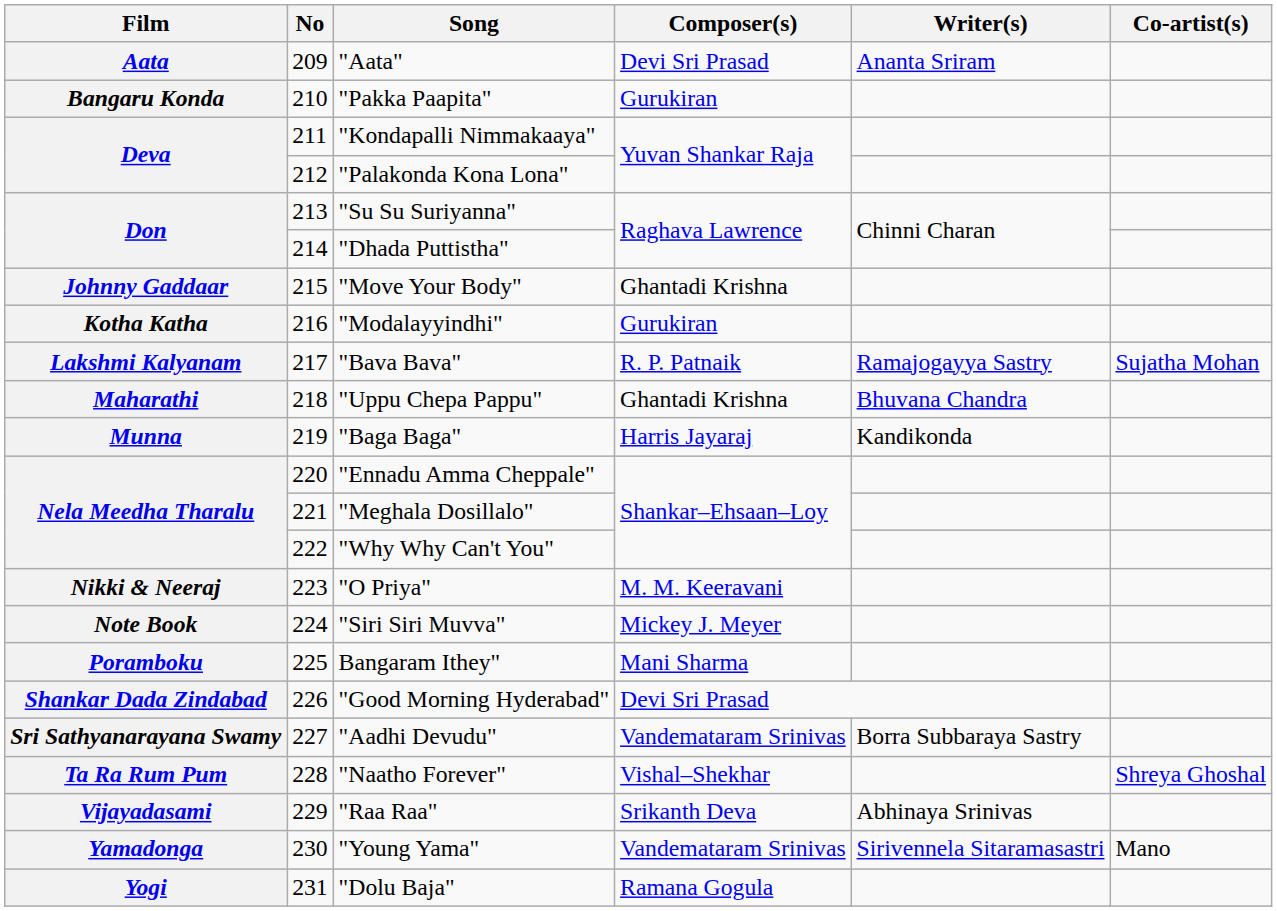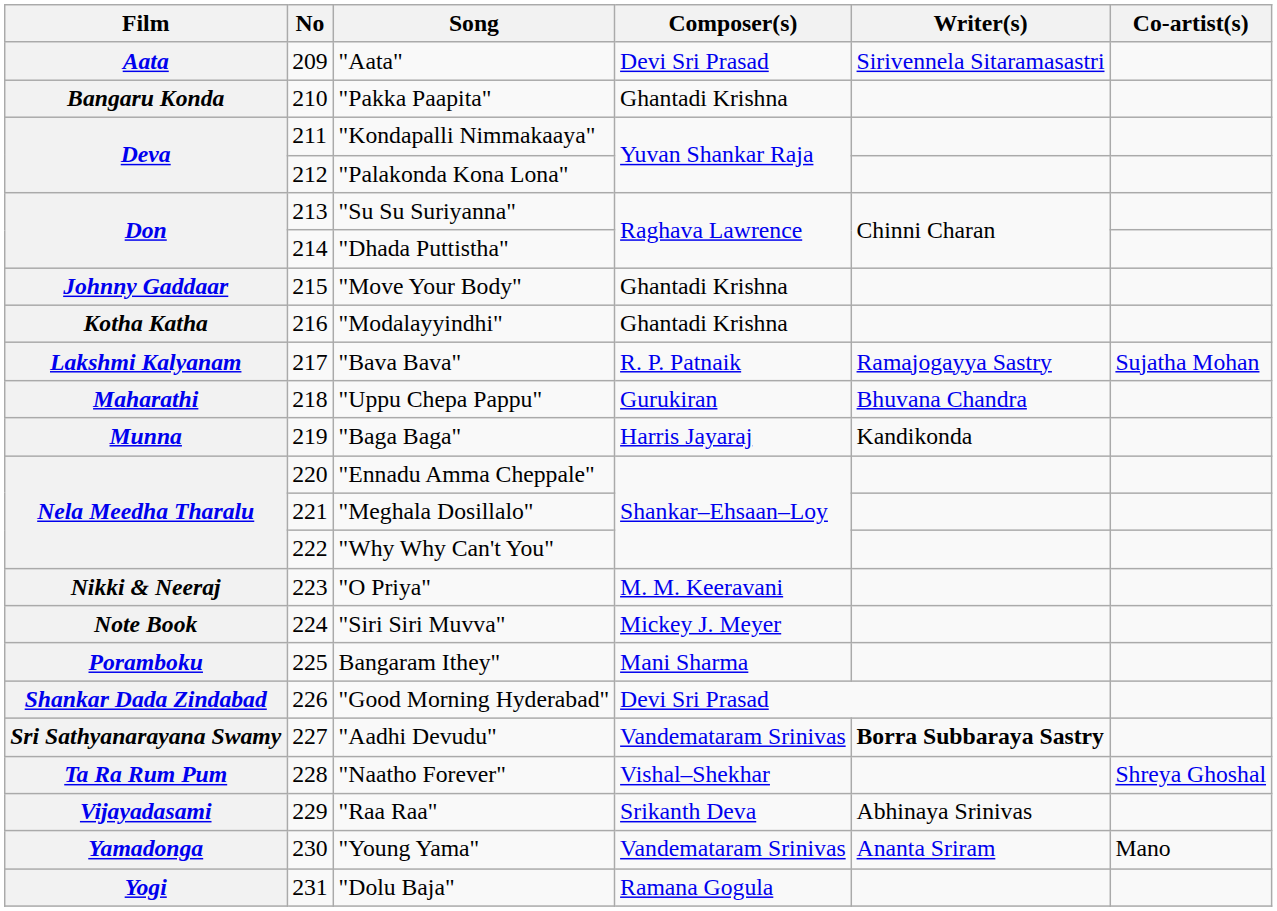 <table class="wikitable">
 <tr>
 <th>Film</th>
 <th>No</th>
 <th>Song</th>
 <th>Composer(s)</th>
 <th>Writer(s)</th>
 <th>Co-artist(s)</th>
 </tr>
 <tr>
 <th><em><a href='#'>Aata</a></em></th>
 <td>209</td>
 <td>"Aata"</td>
 <td><a href='#'>Devi Sri Prasad</a></td>
-<td><a href='#'>Ananta Sriram</a></td>
+<td><a href='#'>Sirivennela Sitaramasastri</a></td>
 <td></td>
 </tr>
 <tr>
 <th><em>Bangaru Konda</em></th>
 <td>210</td>
 <td>"Pakka Paapita"</td>
-<td><a href='#'>Gurukiran</a></td>
+<td>Ghantadi Krishna</td>
 <td></td>
 <td></td>
 </tr>
 <tr>
 <th rowspan="2"><em><a href='#'>Deva</a></em></th>
 <td>211</td>
 <td>"Kondapalli Nimmakaaya"</td>
 <td rowspan="2"><a href='#'>Yuvan Shankar Raja</a></td>
 <td></td>
 <td></td>
 </tr>
 <tr>
 <td>212</td>
 <td>"Palakonda Kona Lona"</td>
 <td></td>
 <td></td>
 </tr>
 <tr>
 <th rowspan="2"><a href='#'><em>Don</em></a></th>
 <td>213</td>
 <td>"Su Su Suriyanna"</td>
 <td rowspan="2"><a href='#'>Raghava Lawrence</a></td>
 <td rowspan="2">Chinni Charan</td>
 <td></td>
 </tr>
 <tr>
 <td>214</td>
 <td>"Dhada Puttistha"</td>
 <td></td>
 </tr>
 <tr>
 <th><em><a href='#'>Johnny Gaddaar</a></em></th>
 <td>215</td>
 <td>"Move Your Body"</td>
 <td>Ghantadi Krishna</td>
 <td></td>
 <td></td>
 </tr>
 <tr>
 <th><em>Kotha Katha</em></th>
 <td>216</td>
 <td>"Modalayyindhi"</td>
-<td><a href='#'>Gurukiran</a></td>
+<td>Ghantadi Krishna</td>
 <td></td>
 <td></td>
 </tr>
 <tr>
 <th><a href='#'><em>Lakshmi Kalyanam</em></a></th>
 <td>217</td>
 <td>"Bava Bava"</td>
 <td><a href='#'>R. P. Patnaik</a></td>
 <td><a href='#'>Ramajogayya Sastry</a></td>
 <td><a href='#'>Sujatha Mohan</a></td>
 </tr>
 <tr>
 <th><a href='#'><em>Maharathi</em></a></th>
 <td>218</td>
 <td>"Uppu Chepa Pappu"</td>
-<td>Ghantadi Krishna</td>
+<td><a href='#'>Gurukiran</a></td>
 <td><a href='#'>Bhuvana Chandra</a></td>
 <td></td>
 </tr>
 <tr>
 <th><em><a href='#'>Munna</a></em></th>
 <td>219</td>
 <td>"Baga Baga"</td>
 <td><a href='#'>Harris Jayaraj</a></td>
 <td>Kandikonda</td>
 <td></td>
 </tr>
 <tr>
 <th rowspan="3"><a href='#'><em>Nela Meedha Tharalu</em></a></th>
 <td>220</td>
 <td>"Ennadu Amma Cheppale"</td>
 <td rowspan="3"><a href='#'>Shankar–Ehsaan–Loy</a></td>
 <td></td>
 <td></td>
 </tr>
 <tr>
 <td>221</td>
 <td>"Meghala Dosillalo"</td>
 <td></td>
 <td></td>
 </tr>
 <tr>
 <td>222</td>
 <td>"Why Why Can't You"</td>
 <td></td>
 <td></td>
 </tr>
 <tr>
 <th><em>Nikki & Neeraj</em></th>
 <td>223</td>
 <td>"O Priya"</td>
 <td><a href='#'>M. M. Keeravani</a></td>
 <td></td>
 <td></td>
 </tr>
 <tr>
 <th><em>Note Book</em></th>
 <td>224</td>
 <td>"Siri Siri Muvva"</td>
 <td><a href='#'>Mickey J. Meyer</a></td>
 <td></td>
 <td></td>
 </tr>
 <tr>
 <th><em><a href='#'>Poramboku</a></em></th>
 <td>225</td>
 <td>Bangaram Ithey"</td>
 <td><a href='#'>Mani Sharma</a></td>
 <td></td>
 <td></td>
 </tr>
 <tr>
 <th><em><a href='#'>Shankar Dada Zindabad</a></em></th>
 <td>226</td>
 <td>"Good Morning Hyderabad"</td>
 <td colspan="2"><a href='#'>Devi Sri Prasad</a></td>
 <td></td>
 </tr>
 <tr>
 <th><em>Sri Sathyanarayana Swamy</em></th>
 <td>227</td>
 <td>"Aadhi Devudu"</td>
 <td><a href='#'>Vandemataram Srinivas</a></td>
-<td>Borra Subbaraya Sastry</td>
+<td><strong>Borra Subbaraya Sastry</strong></td>
 <td></td>
 </tr>
 <tr>
 <th><em><a href='#'>Ta Ra Rum Pum</a></em></th>
 <td>228</td>
 <td>"Naatho Forever"</td>
 <td><a href='#'>Vishal–Shekhar</a></td>
 <td></td>
 <td><a href='#'>Shreya Ghoshal</a></td>
 </tr>
 <tr>
 <th><em><a href='#'>Vijayadasami</a></em></th>
 <td>229</td>
 <td>"Raa Raa"</td>
 <td><a href='#'>Srikanth Deva</a></td>
 <td>Abhinaya Srinivas</td>
 <td></td>
 </tr>
 <tr>
 <th><em><a href='#'>Yamadonga</a></em></th>
 <td>230</td>
 <td>"Young Yama"</td>
 <td><a href='#'>Vandemataram Srinivas</a></td>
-<td><a href='#'>Sirivennela Sitaramasastri</a></td>
+<td><a href='#'>Ananta Sriram</a></td>
 <td>Mano</td>
 </tr>
 <tr>
 <th><em><a href='#'>Yogi</a></em></th>
 <td>231</td>
 <td>"Dolu Baja"</td>
 <td><a href='#'>Ramana Gogula</a></td>
 <td></td>
 <td></td>
 </tr>
 </table>
